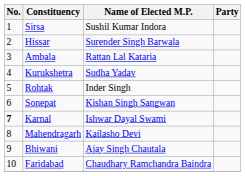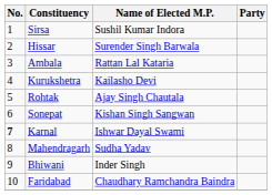 <table class="wikitable sortable">
 <tr>
 <th>No.</th>
 <th>Constituency</th>
 <th>Name of Elected M.P.</th>
 <th colspan="2">Party</th>
 </tr>
 <tr>
 <td>1</td>
 <td><a href='#'>Sirsa</a></td>
 <td>Sushil Kumar Indora</td>
 <td></td>
 </tr>
 <tr>
 <td>2</td>
 <td><a href='#'>Hissar</a></td>
 <td><a href='#'>Surender Singh Barwala</a></td>
 <td></td>
 </tr>
 <tr>
 <td>3</td>
 <td><a href='#'>Ambala</a></td>
 <td><a href='#'>Rattan Lal Kataria</a></td>
 <td></td>
 </tr>
 <tr>
 <td>4</td>
 <td><a href='#'>Kurukshetra</a></td>
-<td><a href='#'>Sudha Yadav</a></td>
+<td><a href='#'>Kailasho Devi</a></td>
 <td></td>
 </tr>
 <tr>
 <td>5</td>
 <td><a href='#'>Rohtak</a></td>
-<td>Inder Singh</td>
+<td><a href='#'>Ajay Singh Chautala</a></td>
 <td></td>
 </tr>
 <tr>
 <td>6</td>
 <td><a href='#'>Sonepat</a></td>
 <td><a href='#'>Kishan Singh Sangwan</a></td>
 <td></td>
 </tr>
 <tr>
 <td><strong>7</strong></td>
 <td><a href='#'>Karnal</a></td>
 <td><a href='#'>Ishwar Dayal Swami</a></td>
 <td></td>
 </tr>
 <tr>
 <td>8</td>
 <td><a href='#'>Mahendragarh</a></td>
-<td><a href='#'>Kailasho Devi</a></td>
+<td><a href='#'>Sudha Yadav</a></td>
 <td></td>
 </tr>
 <tr>
 <td>9</td>
 <td><a href='#'>Bhiwani</a></td>
-<td><a href='#'>Ajay Singh Chautala</a></td>
+<td>Inder Singh</td>
 <td></td>
 </tr>
 <tr>
 <td>10</td>
 <td><a href='#'>Faridabad</a></td>
 <td><a href='#'>Chaudhary Ramchandra Baindra</a></td>
 <td></td>
 </tr>
 <tr>
 </tr>
 </table>
